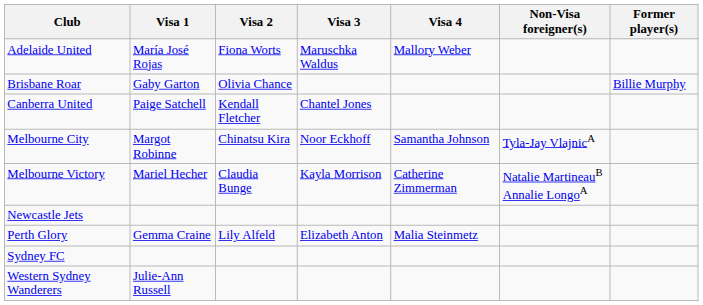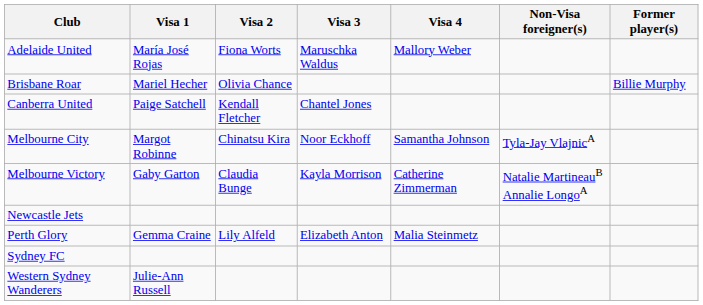 <table class="wikitable sortable">
 <tr>
 <th>Club</th>
 <th>Visa 1</th>
 <th>Visa 2</th>
 <th>Visa 3</th>
 <th>Visa 4</th>
 <th>Non-Visa foreigner(s)</th>
 <th>Former player(s)</th>
 </tr>
 <tr style="vertical-align:top;">
 <td><a href='#'>Adelaide United</a></td>
 <td> <a href='#'>María José Rojas</a></td>
 <td> <a href='#'>Fiona Worts</a></td>
 <td> <a href='#'>Maruschka Waldus</a></td>
 <td> <a href='#'>Mallory Weber</a></td>
 <td></td>
 <td></td>
 </tr>
 <tr style="vertical-align:top;">
 <td><a href='#'>Brisbane Roar</a></td>
-<td> <a href='#'>Gaby Garton</a></td>
+<td> <a href='#'>Mariel Hecher</a></td>
 <td> <a href='#'>Olivia Chance</a></td>
 <td></td>
 <td></td>
 <td></td>
 <td> <a href='#'>Billie Murphy</a></td>
 </tr>
 <tr style="vertical-align:top;">
 <td><a href='#'>Canberra United</a></td>
 <td> <a href='#'>Paige Satchell</a></td>
 <td> <a href='#'>Kendall Fletcher</a></td>
 <td> <a href='#'>Chantel Jones</a></td>
 <td></td>
 <td></td>
 <td></td>
 </tr>
 <tr style="vertical-align:top;">
 <td><a href='#'>Melbourne City</a></td>
 <td> <a href='#'>Margot Robinne</a></td>
 <td> <a href='#'>Chinatsu Kira</a></td>
 <td> <a href='#'>Noor Eckhoff</a></td>
 <td> <a href='#'>Samantha Johnson</a></td>
 <td> <a href='#'>Tyla-Jay Vlajnic</a><sup>A</sup></td>
 <td></td>
 </tr>
 <tr style="vertical-align:top;">
 <td><a href='#'>Melbourne Victory</a></td>
-<td> <a href='#'>Mariel Hecher</a></td>
+<td> <a href='#'>Gaby Garton</a></td>
 <td> <a href='#'>Claudia Bunge</a></td>
 <td> <a href='#'>Kayla Morrison</a></td>
 <td> <a href='#'>Catherine Zimmerman</a></td>
 <td> <a href='#'>Natalie Martineau</a><sup>B</sup> <br> <a href='#'>Annalie Longo</a><sup>A</sup></td>
 <td></td>
 </tr>
 <tr style="vertical-align:top;">
 <td><a href='#'>Newcastle Jets</a></td>
 <td></td>
 <td></td>
 <td></td>
 <td></td>
 <td></td>
 <td></td>
 </tr>
 <tr style="vertical-align:top;">
 <td><a href='#'>Perth Glory</a></td>
 <td> <a href='#'>Gemma Craine</a></td>
 <td> <a href='#'>Lily Alfeld</a></td>
 <td> <a href='#'>Elizabeth Anton</a></td>
 <td> <a href='#'>Malia Steinmetz</a></td>
 <td></td>
 <td></td>
 </tr>
 <tr style="vertical-align:top;">
 <td><a href='#'>Sydney FC</a></td>
 <td></td>
 <td></td>
 <td></td>
 <td></td>
 <td></td>
 <td></td>
 </tr>
 <tr style="vertical-align:top;">
 <td><a href='#'>Western Sydney Wanderers</a></td>
 <td> <a href='#'>Julie-Ann Russell</a></td>
 <td></td>
 <td></td>
 <td></td>
 <td></td>
 <td></td>
 </tr>
 </table>
